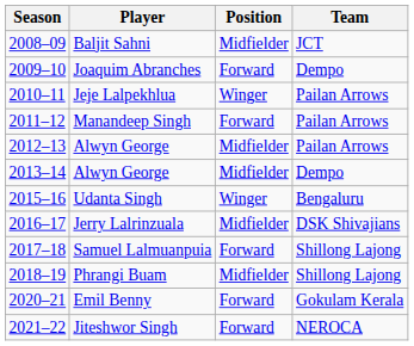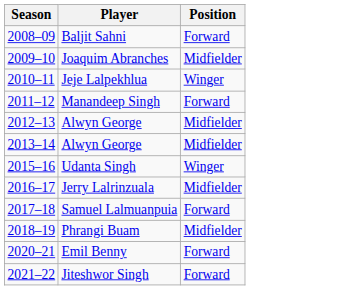 <table class="wikitable sortable">
 <tr>
 <th>Season</th>
 <th>Player</th>
 <th>Position</th>
-<th>Team</th>
 </tr>
 <tr>
 <td><a href='#'>2008–09</a></td>
 <td> <a href='#'>Baljit Sahni</a></td>
-<td><a href='#'>Midfielder</a></td>
-<td><a href='#'>JCT</a></td>
+<td><a href='#'>Forward</a></td>
 </tr>
 <tr>
 <td><a href='#'>2009–10</a></td>
 <td> <a href='#'>Joaquim Abranches</a></td>
-<td><a href='#'>Forward</a></td>
-<td><a href='#'>Dempo</a></td>
+<td><a href='#'>Midfielder</a></td>
 </tr>
 <tr>
 <td><a href='#'>2010–11</a></td>
 <td> <a href='#'>Jeje Lalpekhlua</a></td>
 <td><a href='#'>Winger</a></td>
-<td><a href='#'>Pailan Arrows</a></td>
 </tr>
 <tr>
 <td><a href='#'>2011–12</a></td>
 <td> <a href='#'>Manandeep Singh</a></td>
 <td><a href='#'>Forward</a></td>
-<td><a href='#'>Pailan Arrows</a></td>
 </tr>
 <tr>
 <td><a href='#'>2012–13</a></td>
 <td> <a href='#'>Alwyn George</a></td>
 <td><a href='#'>Midfielder</a></td>
-<td><a href='#'>Pailan Arrows</a></td>
 </tr>
 <tr>
 <td><a href='#'>2013–14</a></td>
 <td> <a href='#'>Alwyn George</a></td>
 <td><a href='#'>Midfielder</a></td>
-<td><a href='#'>Dempo</a></td>
 </tr>
 <tr>
 <td><a href='#'>2015–16</a></td>
 <td> <a href='#'>Udanta Singh</a></td>
 <td><a href='#'>Winger</a></td>
-<td><a href='#'>Bengaluru</a></td>
 </tr>
 <tr>
 <td><a href='#'>2016–17</a></td>
 <td> <a href='#'>Jerry Lalrinzuala</a></td>
 <td><a href='#'>Midfielder</a></td>
-<td><a href='#'>DSK Shivajians</a></td>
 </tr>
 <tr>
 <td><a href='#'>2017–18</a></td>
 <td> <a href='#'>Samuel Lalmuanpuia</a></td>
 <td><a href='#'>Forward</a></td>
-<td><a href='#'>Shillong Lajong</a></td>
 </tr>
 <tr>
 <td><a href='#'>2018–19</a></td>
 <td> <a href='#'>Phrangi Buam</a></td>
 <td><a href='#'>Midfielder</a></td>
-<td><a href='#'>Shillong Lajong</a></td>
 </tr>
 <tr>
 <td><a href='#'>2020–21</a></td>
 <td> <a href='#'>Emil Benny</a></td>
 <td><a href='#'>Forward</a></td>
-<td><a href='#'>Gokulam Kerala</a></td>
 </tr>
 <tr>
 <td><a href='#'>2021–22</a></td>
 <td> <a href='#'>Jiteshwor Singh</a></td>
 <td><a href='#'>Forward</a></td>
-<td><a href='#'>NEROCA</a></td>
 </tr>
 </table>
